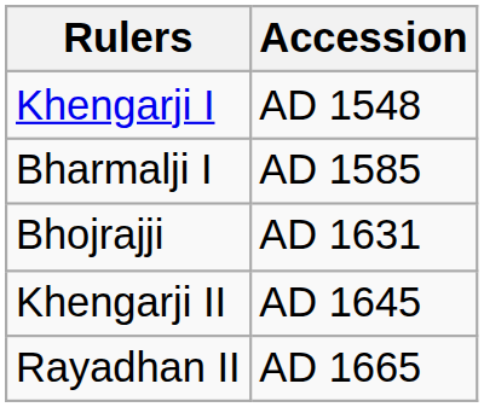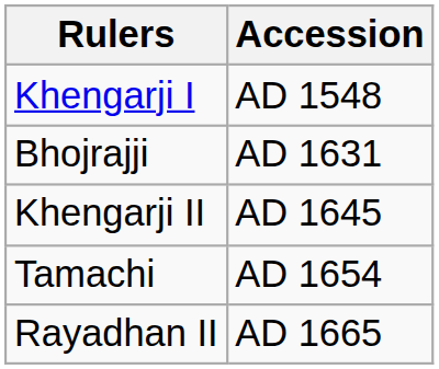 <table class="wikitable">
 <tr>
 <th>Rulers</th>
 <th>Accession</th>
 </tr>
 <tr>
 <td><a href='#'>Khengarji I</a></td>
 <td>AD 1548</td>
 </tr>
 <tr>
-<td>Bharmalji I</td>
-<td>AD 1585</td>
-</tr>
-<tr>
 <td>Bhojrajji</td>
 <td>AD 1631</td>
 </tr>
 <tr>
 <td>Khengarji II</td>
 <td>AD 1645</td>
 </tr>
 <tr>
+<td>Tamachi</td>
+<td>AD 1654</td>
+</tr>
+<tr>
 <td>Rayadhan II</td>
 <td>AD 1665</td>
 </tr>
 </table>
